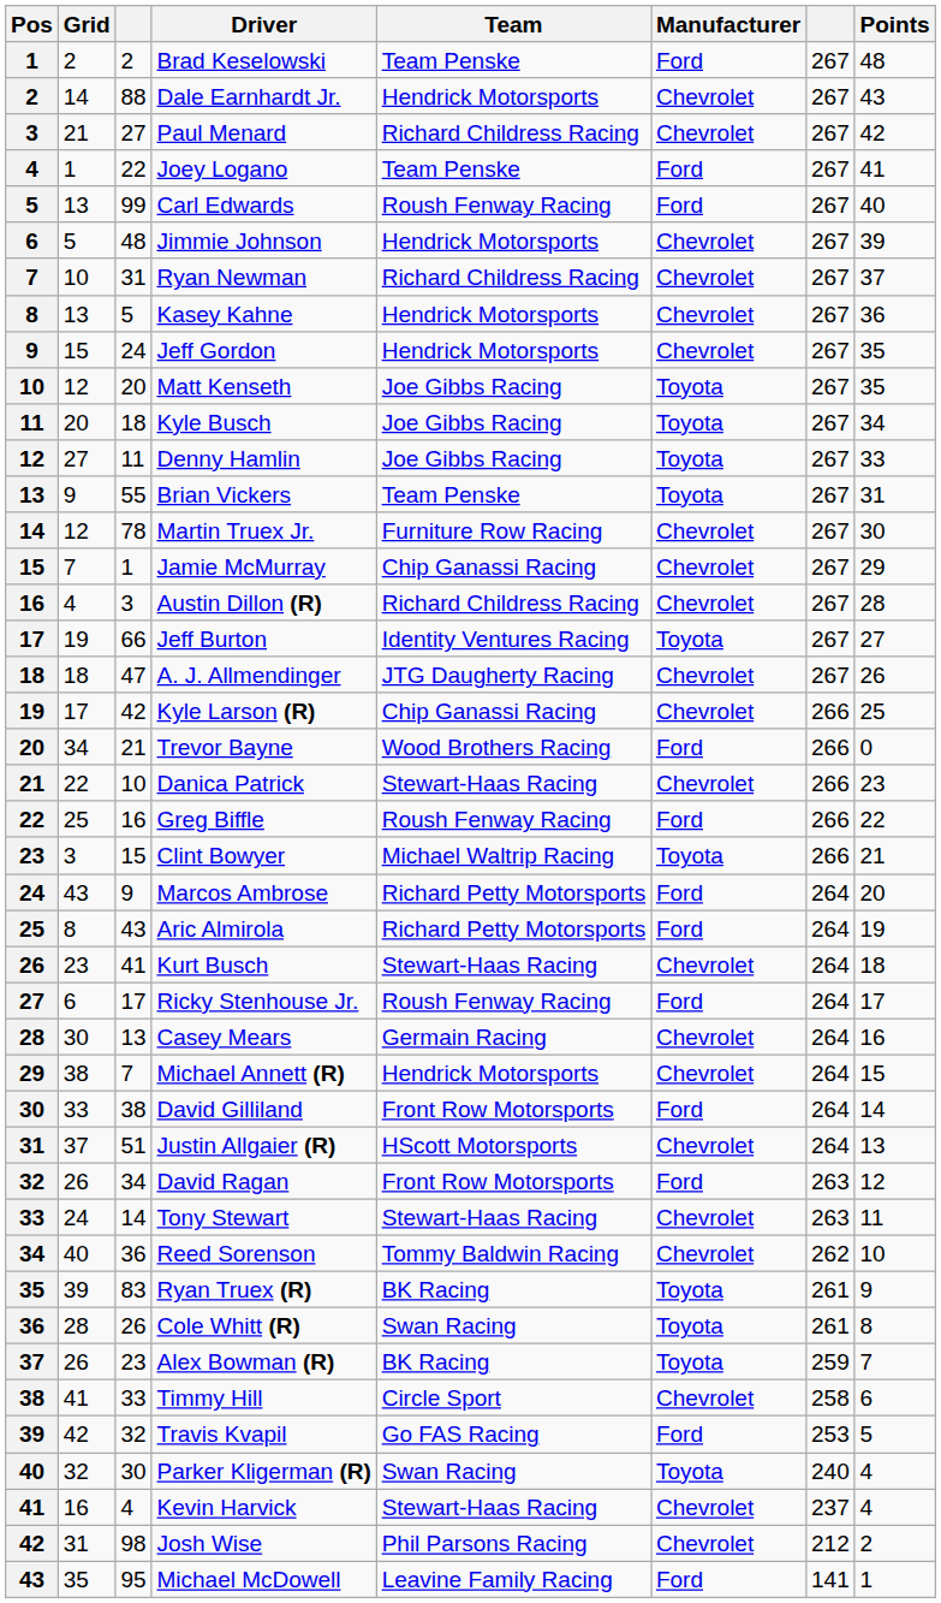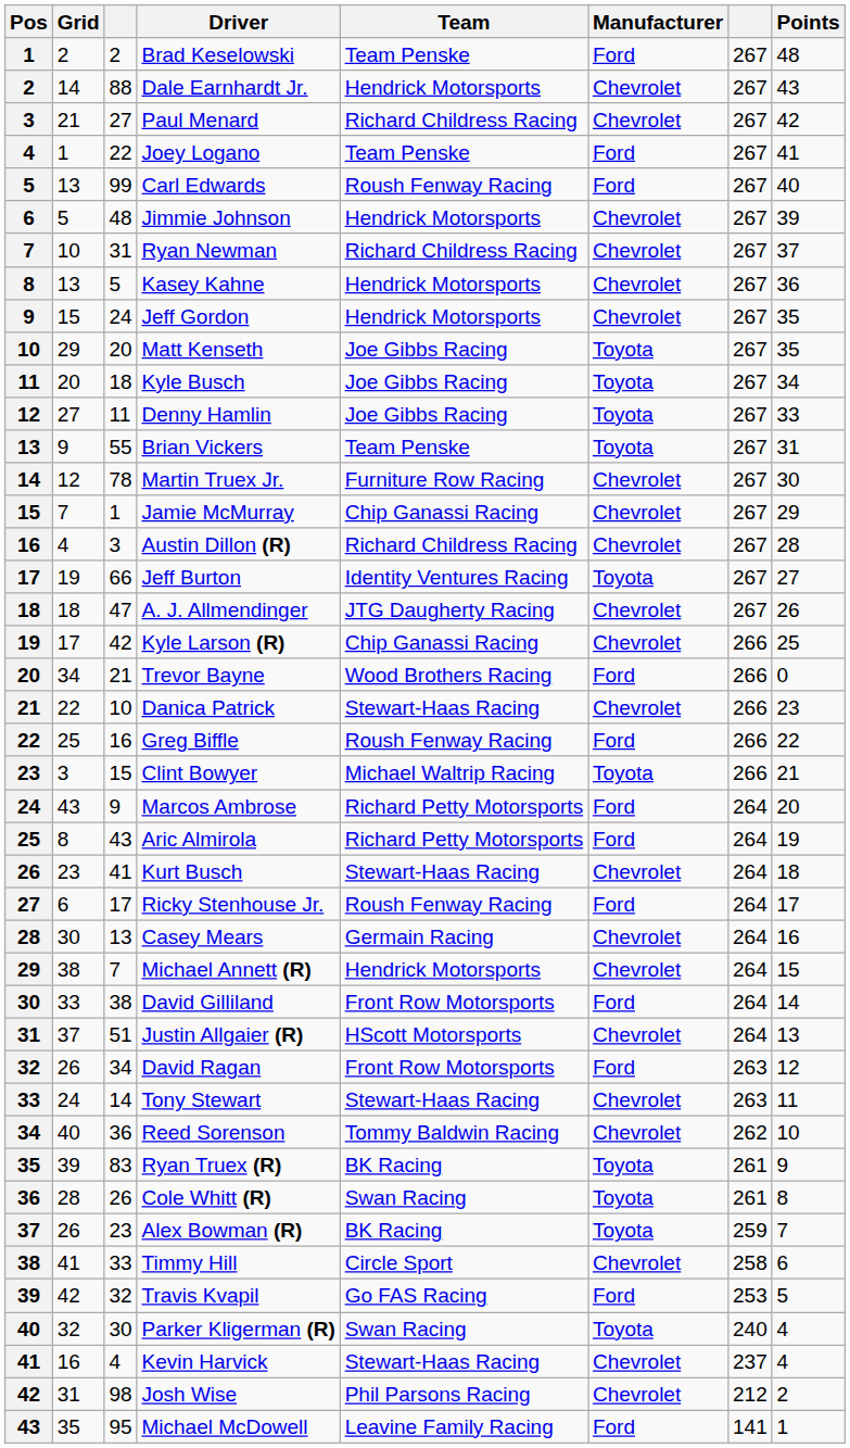 <table class="wikitable" style="font-size:95%">
 <tr>
 <th>Pos</th>
 <th>Grid</th>
 <th></th>
 <th>Driver</th>
 <th>Team</th>
 <th>Manufacturer</th>
 <th></th>
 <th>Points</th>
 </tr>
 <tr>
 <th>1</th>
 <td>2</td>
 <td>2</td>
 <td><a href='#'>Brad Keselowski</a></td>
 <td><a href='#'>Team Penske</a></td>
 <td><a href='#'>Ford</a></td>
 <td>267</td>
 <td>48</td>
 </tr>
 <tr>
 <th>2</th>
 <td>14</td>
 <td>88</td>
 <td><a href='#'>Dale Earnhardt Jr.</a></td>
 <td><a href='#'>Hendrick Motorsports</a></td>
 <td><a href='#'>Chevrolet</a></td>
 <td>267</td>
 <td>43</td>
 </tr>
 <tr>
 <th>3</th>
 <td>21</td>
 <td>27</td>
 <td><a href='#'>Paul Menard</a></td>
 <td><a href='#'>Richard Childress Racing</a></td>
 <td><a href='#'>Chevrolet</a></td>
 <td>267</td>
 <td>42</td>
 </tr>
 <tr>
 <th>4</th>
 <td>1</td>
 <td>22</td>
 <td><a href='#'>Joey Logano</a></td>
 <td><a href='#'>Team Penske</a></td>
 <td><a href='#'>Ford</a></td>
 <td>267</td>
 <td>41</td>
 </tr>
 <tr>
 <th>5</th>
 <td>13</td>
 <td>99</td>
 <td><a href='#'>Carl Edwards</a></td>
 <td><a href='#'>Roush Fenway Racing</a></td>
 <td><a href='#'>Ford</a></td>
 <td>267</td>
 <td>40</td>
 </tr>
 <tr>
 <th>6</th>
 <td>5</td>
 <td>48</td>
 <td><a href='#'>Jimmie Johnson</a></td>
 <td><a href='#'>Hendrick Motorsports</a></td>
 <td><a href='#'>Chevrolet</a></td>
 <td>267</td>
 <td>39</td>
 </tr>
 <tr>
 <th>7</th>
 <td>10</td>
 <td>31</td>
 <td><a href='#'>Ryan Newman</a></td>
 <td><a href='#'>Richard Childress Racing</a></td>
 <td><a href='#'>Chevrolet</a></td>
 <td>267</td>
 <td>37</td>
 </tr>
 <tr>
 <th>8</th>
 <td>13</td>
 <td>5</td>
 <td><a href='#'>Kasey Kahne</a></td>
 <td><a href='#'>Hendrick Motorsports</a></td>
 <td><a href='#'>Chevrolet</a></td>
 <td>267</td>
 <td>36</td>
 </tr>
 <tr>
 <th>9</th>
 <td>15</td>
 <td>24</td>
 <td><a href='#'>Jeff Gordon</a></td>
 <td><a href='#'>Hendrick Motorsports</a></td>
 <td><a href='#'>Chevrolet</a></td>
 <td>267</td>
 <td>35</td>
 </tr>
 <tr>
 <th>10</th>
-<td>12</td>
+<td>29</td>
 <td>20</td>
 <td><a href='#'>Matt Kenseth</a></td>
 <td><a href='#'>Joe Gibbs Racing</a></td>
 <td><a href='#'>Toyota</a></td>
 <td>267</td>
 <td>35</td>
 </tr>
 <tr>
 <th>11</th>
 <td>20</td>
 <td>18</td>
 <td><a href='#'>Kyle Busch</a></td>
 <td><a href='#'>Joe Gibbs Racing</a></td>
 <td><a href='#'>Toyota</a></td>
 <td>267</td>
 <td>34</td>
 </tr>
 <tr>
 <th>12</th>
 <td>27</td>
 <td>11</td>
 <td><a href='#'>Denny Hamlin</a></td>
 <td><a href='#'>Joe Gibbs Racing</a></td>
 <td><a href='#'>Toyota</a></td>
 <td>267</td>
 <td>33</td>
 </tr>
 <tr>
 <th>13</th>
 <td>9</td>
 <td>55</td>
 <td><a href='#'>Brian Vickers</a></td>
 <td><a href='#'>Team Penske</a></td>
 <td><a href='#'>Toyota</a></td>
 <td>267</td>
 <td>31</td>
 </tr>
 <tr>
 <th>14</th>
 <td>12</td>
 <td>78</td>
 <td><a href='#'>Martin Truex Jr.</a></td>
 <td><a href='#'>Furniture Row Racing</a></td>
 <td><a href='#'>Chevrolet</a></td>
 <td>267</td>
 <td>30</td>
 </tr>
 <tr>
 <th>15</th>
 <td>7</td>
 <td>1</td>
 <td><a href='#'>Jamie McMurray</a></td>
 <td><a href='#'>Chip Ganassi Racing</a></td>
 <td><a href='#'>Chevrolet</a></td>
 <td>267</td>
 <td>29</td>
 </tr>
 <tr>
 <th>16</th>
 <td>4</td>
 <td>3</td>
 <td><a href='#'>Austin Dillon</a> <strong>(R)</strong></td>
 <td><a href='#'>Richard Childress Racing</a></td>
 <td><a href='#'>Chevrolet</a></td>
 <td>267</td>
 <td>28</td>
 </tr>
 <tr>
 <th>17</th>
 <td>19</td>
 <td>66</td>
 <td><a href='#'>Jeff Burton</a></td>
 <td><a href='#'>Identity Ventures Racing</a></td>
 <td><a href='#'>Toyota</a></td>
 <td>267</td>
 <td>27</td>
 </tr>
 <tr>
 <th>18</th>
 <td>18</td>
 <td>47</td>
 <td><a href='#'>A. J. Allmendinger</a></td>
 <td><a href='#'>JTG Daugherty Racing</a></td>
 <td><a href='#'>Chevrolet</a></td>
 <td>267</td>
 <td>26</td>
 </tr>
 <tr>
 <th>19</th>
 <td>17</td>
 <td>42</td>
 <td><a href='#'>Kyle Larson</a> <strong>(R)</strong></td>
 <td><a href='#'>Chip Ganassi Racing</a></td>
 <td><a href='#'>Chevrolet</a></td>
 <td>266</td>
 <td>25</td>
 </tr>
 <tr>
 <th>20</th>
 <td>34</td>
 <td>21</td>
 <td><a href='#'>Trevor Bayne</a></td>
 <td><a href='#'>Wood Brothers Racing</a></td>
 <td><a href='#'>Ford</a></td>
 <td>266</td>
 <td>0</td>
 </tr>
 <tr>
 <th>21</th>
 <td>22</td>
 <td>10</td>
 <td><a href='#'>Danica Patrick</a></td>
 <td><a href='#'>Stewart-Haas Racing</a></td>
 <td><a href='#'>Chevrolet</a></td>
 <td>266</td>
 <td>23</td>
 </tr>
 <tr>
 <th>22</th>
 <td>25</td>
 <td>16</td>
 <td><a href='#'>Greg Biffle</a></td>
 <td><a href='#'>Roush Fenway Racing</a></td>
 <td><a href='#'>Ford</a></td>
 <td>266</td>
 <td>22</td>
 </tr>
 <tr>
 <th>23</th>
 <td>3</td>
 <td>15</td>
 <td><a href='#'>Clint Bowyer</a></td>
 <td><a href='#'>Michael Waltrip Racing</a></td>
 <td><a href='#'>Toyota</a></td>
 <td>266</td>
 <td>21</td>
 </tr>
 <tr>
 <th>24</th>
 <td>43</td>
 <td>9</td>
 <td><a href='#'>Marcos Ambrose</a></td>
 <td><a href='#'>Richard Petty Motorsports</a></td>
 <td><a href='#'>Ford</a></td>
 <td>264</td>
 <td>20</td>
 </tr>
 <tr>
 <th>25</th>
 <td>8</td>
 <td>43</td>
 <td><a href='#'>Aric Almirola</a></td>
 <td><a href='#'>Richard Petty Motorsports</a></td>
 <td><a href='#'>Ford</a></td>
 <td>264</td>
 <td>19</td>
 </tr>
 <tr>
 <th>26</th>
 <td>23</td>
 <td>41</td>
 <td><a href='#'>Kurt Busch</a></td>
 <td><a href='#'>Stewart-Haas Racing</a></td>
 <td><a href='#'>Chevrolet</a></td>
 <td>264</td>
 <td>18</td>
 </tr>
 <tr>
 <th>27</th>
 <td>6</td>
 <td>17</td>
 <td><a href='#'>Ricky Stenhouse Jr.</a></td>
 <td><a href='#'>Roush Fenway Racing</a></td>
 <td><a href='#'>Ford</a></td>
 <td>264</td>
 <td>17</td>
 </tr>
 <tr>
 <th>28</th>
 <td>30</td>
 <td>13</td>
 <td><a href='#'>Casey Mears</a></td>
 <td><a href='#'>Germain Racing</a></td>
 <td><a href='#'>Chevrolet</a></td>
 <td>264</td>
 <td>16</td>
 </tr>
 <tr>
 <th>29</th>
 <td>38</td>
 <td>7</td>
 <td><a href='#'>Michael Annett</a> <strong>(R)</strong></td>
 <td><a href='#'>Hendrick Motorsports</a></td>
 <td><a href='#'>Chevrolet</a></td>
 <td>264</td>
 <td>15</td>
 </tr>
 <tr>
 <th>30</th>
 <td>33</td>
 <td>38</td>
 <td><a href='#'>David Gilliland</a></td>
 <td><a href='#'>Front Row Motorsports</a></td>
 <td><a href='#'>Ford</a></td>
 <td>264</td>
 <td>14</td>
 </tr>
 <tr>
 <th>31</th>
 <td>37</td>
 <td>51</td>
 <td><a href='#'>Justin Allgaier</a> <strong>(R)</strong></td>
 <td><a href='#'>HScott Motorsports</a></td>
 <td><a href='#'>Chevrolet</a></td>
 <td>264</td>
 <td>13</td>
 </tr>
 <tr>
 <th>32</th>
 <td>26</td>
 <td>34</td>
 <td><a href='#'>David Ragan</a></td>
 <td><a href='#'>Front Row Motorsports</a></td>
 <td><a href='#'>Ford</a></td>
 <td>263</td>
 <td>12</td>
 </tr>
 <tr>
 <th>33</th>
 <td>24</td>
 <td>14</td>
 <td><a href='#'>Tony Stewart</a></td>
 <td><a href='#'>Stewart-Haas Racing</a></td>
 <td><a href='#'>Chevrolet</a></td>
 <td>263</td>
 <td>11</td>
 </tr>
 <tr>
 <th>34</th>
 <td>40</td>
 <td>36</td>
 <td><a href='#'>Reed Sorenson</a></td>
 <td><a href='#'>Tommy Baldwin Racing</a></td>
 <td><a href='#'>Chevrolet</a></td>
 <td>262</td>
 <td>10</td>
 </tr>
 <tr>
 <th>35</th>
 <td>39</td>
 <td>83</td>
 <td><a href='#'>Ryan Truex</a> <strong>(R)</strong></td>
 <td><a href='#'>BK Racing</a></td>
 <td><a href='#'>Toyota</a></td>
 <td>261</td>
 <td>9</td>
 </tr>
 <tr>
 <th>36</th>
 <td>28</td>
 <td>26</td>
 <td><a href='#'>Cole Whitt</a> <strong>(R)</strong></td>
 <td><a href='#'>Swan Racing</a></td>
 <td><a href='#'>Toyota</a></td>
 <td>261</td>
 <td>8</td>
 </tr>
 <tr>
 <th>37</th>
 <td>26</td>
 <td>23</td>
 <td><a href='#'>Alex Bowman</a> <strong>(R)</strong></td>
 <td><a href='#'>BK Racing</a></td>
 <td><a href='#'>Toyota</a></td>
 <td>259</td>
 <td>7</td>
 </tr>
 <tr>
 <th>38</th>
 <td>41</td>
 <td>33</td>
 <td><a href='#'>Timmy Hill</a></td>
 <td><a href='#'>Circle Sport</a></td>
 <td><a href='#'>Chevrolet</a></td>
 <td>258</td>
 <td>6</td>
 </tr>
 <tr>
 <th>39</th>
 <td>42</td>
 <td>32</td>
 <td><a href='#'>Travis Kvapil</a></td>
 <td><a href='#'>Go FAS Racing</a></td>
 <td><a href='#'>Ford</a></td>
 <td>253</td>
 <td>5</td>
 </tr>
 <tr>
 <th>40</th>
 <td>32</td>
 <td>30</td>
 <td><a href='#'>Parker Kligerman</a> <strong>(R)</strong></td>
 <td><a href='#'>Swan Racing</a></td>
 <td><a href='#'>Toyota</a></td>
 <td>240</td>
 <td>4</td>
 </tr>
 <tr>
 <th>41</th>
 <td>16</td>
 <td>4</td>
 <td><a href='#'>Kevin Harvick</a></td>
 <td><a href='#'>Stewart-Haas Racing</a></td>
 <td><a href='#'>Chevrolet</a></td>
 <td>237</td>
 <td>4</td>
 </tr>
 <tr>
 <th>42</th>
 <td>31</td>
 <td>98</td>
 <td><a href='#'>Josh Wise</a></td>
 <td><a href='#'>Phil Parsons Racing</a></td>
 <td><a href='#'>Chevrolet</a></td>
 <td>212</td>
 <td>2</td>
 </tr>
 <tr>
 <th>43</th>
 <td>35</td>
 <td>95</td>
 <td><a href='#'>Michael McDowell</a></td>
 <td><a href='#'>Leavine Family Racing</a></td>
 <td><a href='#'>Ford</a></td>
 <td>141</td>
 <td>1</td>
 </tr>
 </table>
